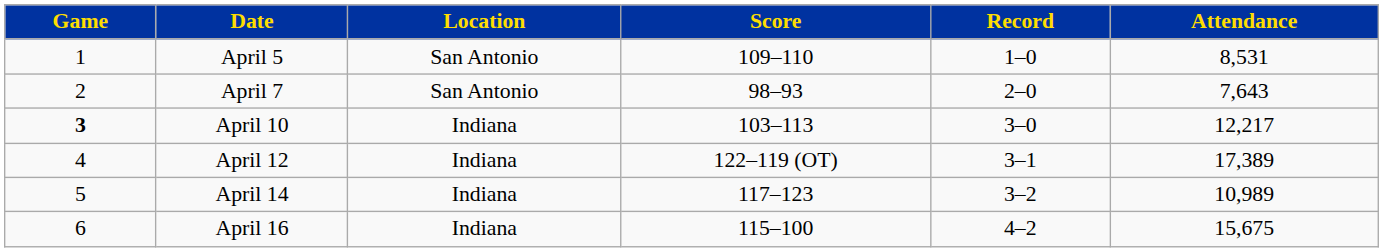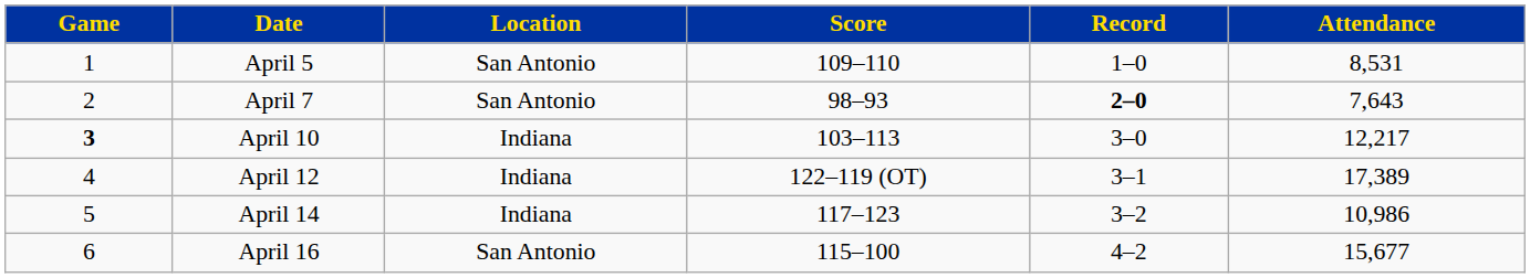 <table class="wikitable" width="80%">
 <tr align="center"  style="background:#0032A0;color:#FEDD00;">
 <td><strong>Game</strong></td>
 <td><strong>Date</strong></td>
 <td><strong>Location</strong></td>
 <td><strong>Score</strong></td>
 <td><strong>Record</strong></td>
 <td><strong>Attendance</strong></td>
 </tr>
 <tr style="text-align:center;" bgcolor="">
 <td>1</td>
 <td>April 5</td>
 <td>San Antonio</td>
 <td>109–110</td>
 <td>1–0</td>
 <td>8,531</td>
 </tr>
 <tr style="text-align:center;" bgcolor="">
 <td>2</td>
 <td>April 7</td>
 <td>San Antonio</td>
 <td>98–93</td>
-<td>2–0</td>
+<td><strong>2–0</strong></td>
 <td>7,643</td>
 </tr>
 <tr style="text-align:center;" bgcolor="">
 <td><strong>3</strong></td>
 <td>April 10</td>
 <td>Indiana</td>
 <td>103–113</td>
 <td>3–0</td>
 <td>12,217</td>
 </tr>
 <tr style="text-align:center;" bgcolor="">
 <td>4</td>
 <td>April 12</td>
 <td>Indiana</td>
 <td>122–119 (OT)</td>
 <td>3–1</td>
 <td>17,389</td>
 </tr>
 <tr style="text-align:center;" bgcolor="">
 <td>5</td>
 <td>April 14</td>
 <td>Indiana</td>
 <td>117–123</td>
 <td>3–2</td>
-<td>10,989</td>
+<td>10,986</td>
 </tr>
 <tr style="text-align:center;" bgcolor="">
 <td>6</td>
 <td>April 16</td>
-<td>Indiana</td>
+<td>San Antonio</td>
 <td>115–100</td>
 <td>4–2</td>
-<td>15,675</td>
+<td>15,677</td>
 </tr>
 </table>
